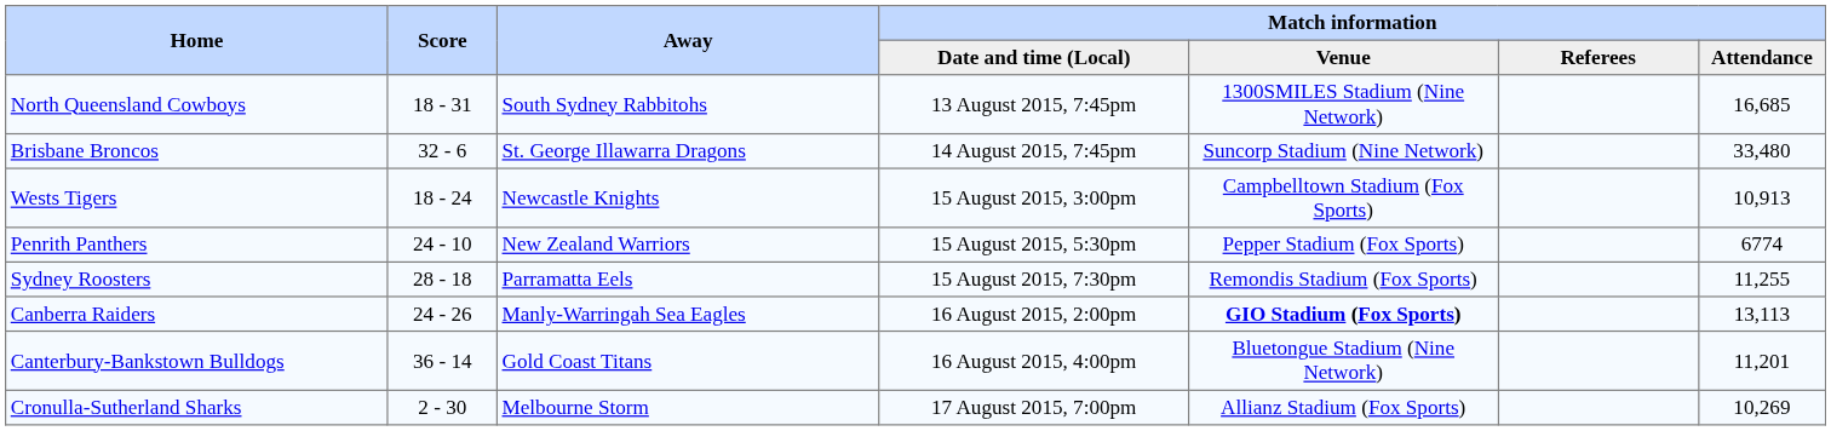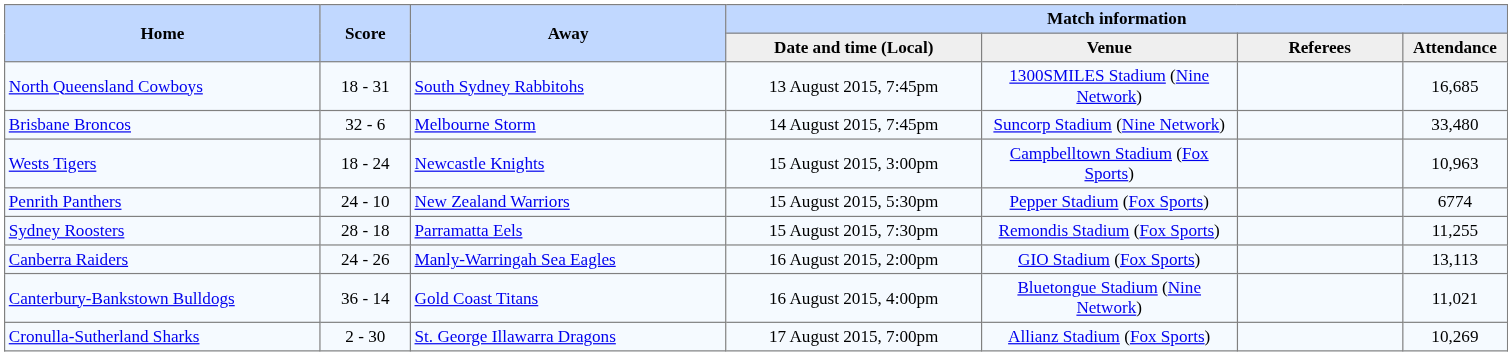 <table border="1" cellpadding="3" cellspacing="0" style="border-collapse:collapse; font-size:90%; width:100%;">
 <tr style="background:#c1d8ff;">
 <th rowspan="2" style="width:21%;">Home</th>
 <th rowspan="2" style="width:6%;">Score</th>
 <th rowspan="2" style="width:21%;">Away</th>
 <th colspan=6>Match information</th>
 </tr>
 <tr style="background:#efefef;">
 <th width=17%>Date and time (Local)</th>
 <th width=17%>Venue</th>
 <th width=11%>Referees</th>
 <th width=7%>Attendance</th>
 </tr>
 <tr style="text-align:center; background:#f5faff;">
 <td align="left"> <a href='#'>North Queensland Cowboys</a></td>
 <td>18 - 31</td>
 <td align="left"> <a href='#'>South Sydney Rabbitohs</a></td>
 <td>13 August 2015, 7:45pm</td>
 <td><a href='#'>1300SMILES Stadium</a> (<a href='#'>Nine Network</a>)</td>
 <td></td>
 <td>16,685</td>
 </tr>
 <tr style="text-align:center; background:#f5faff;">
 <td align="left"> <a href='#'>Brisbane Broncos</a></td>
 <td>32 - 6</td>
-<td align="left"> <a href='#'>St. George Illawarra Dragons</a></td>
+<td align="left"> <a href='#'>Melbourne Storm</a></td>
 <td>14 August 2015, 7:45pm</td>
 <td><a href='#'>Suncorp Stadium</a> (<a href='#'>Nine Network</a>)</td>
 <td></td>
 <td>33,480</td>
 </tr>
 <tr style="text-align:center; background:#f5faff;">
 <td align="left"> <a href='#'>Wests Tigers</a></td>
 <td>18 - 24</td>
 <td align="left"> <a href='#'>Newcastle Knights</a></td>
 <td>15 August 2015, 3:00pm</td>
 <td><a href='#'>Campbelltown Stadium</a>  (<a href='#'>Fox Sports</a>)</td>
 <td></td>
-<td>10,913</td>
+<td>10,963</td>
 </tr>
 <tr style="text-align:center; background:#f5faff;">
 <td align="left"> <a href='#'>Penrith Panthers</a></td>
 <td>24 - 10</td>
 <td align="left"> <a href='#'>New Zealand Warriors</a></td>
 <td>15 August 2015, 5:30pm</td>
 <td><a href='#'>Pepper Stadium</a>  (<a href='#'>Fox Sports</a>)</td>
 <td></td>
 <td>6774</td>
 </tr>
 <tr style="text-align:center; background:#f5faff;">
 <td align="left"><a href='#'>Sydney Roosters</a></td>
 <td>28 - 18</td>
 <td align="left"> <a href='#'>Parramatta Eels</a></td>
 <td>15 August 2015, 7:30pm</td>
 <td><a href='#'>Remondis Stadium</a>  (<a href='#'>Fox Sports</a>)</td>
 <td></td>
 <td>11,255</td>
 </tr>
 <tr style="text-align:center; background:#f5faff;">
 <td align="left"> <a href='#'>Canberra Raiders</a></td>
 <td>24 - 26</td>
 <td align="left"> <a href='#'>Manly-Warringah Sea Eagles</a></td>
 <td>16 August 2015, 2:00pm</td>
-<td><strong><a href='#'>GIO Stadium</a> (<a href='#'>Fox Sports</a>)</strong></td>
+<td><a href='#'>GIO Stadium</a> (<a href='#'>Fox Sports</a>)</td>
 <td></td>
 <td>13,113</td>
 </tr>
 <tr style="text-align:center; background:#f5faff;">
 <td align="left"> <a href='#'>Canterbury-Bankstown Bulldogs</a></td>
 <td>36 - 14</td>
 <td align="left"> <a href='#'>Gold Coast Titans</a></td>
 <td>16 August 2015, 4:00pm</td>
 <td><a href='#'>Bluetongue Stadium</a> (<a href='#'>Nine Network</a>)</td>
 <td></td>
-<td>11,201</td>
+<td>11,021</td>
 </tr>
 <tr style="text-align:center; background:#f5faff;">
 <td align="left"> <a href='#'>Cronulla-Sutherland Sharks</a></td>
 <td>2 - 30</td>
-<td align="left"> <a href='#'>Melbourne Storm</a></td>
+<td align="left"> <a href='#'>St. George Illawarra Dragons</a></td>
 <td>17 August 2015, 7:00pm</td>
 <td><a href='#'>Allianz Stadium</a>  (<a href='#'>Fox Sports</a>)</td>
 <td></td>
 <td>10,269</td>
 </tr>
 </table>
